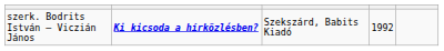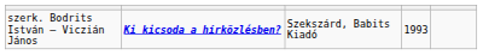 <table class="wikitable sortable">
 <tr>
 <th bgcolor="#DAA520" width="25%"></th>
 <th bgcolor="#DAA520" width="35%"></th>
 <th bgcolor="#DAA520" width="25%"></th>
 <th bgcolor="#DAA520" width="5%"></th>
 <th bgcolor="#DAA520" width="10%"></th>
 </tr>
 <tr>
 <td>szerk. Bodrits István – Viczián János</td>
 <td><strong><em><a href='#'>Ki kicsoda a hírközlésben?</a></em></strong></td>
 <td>Szekszárd, Babits Kiadó</td>
-<td>1992</td>
+<td>1993</td>
 <td></td>
 </tr>
 </table>
